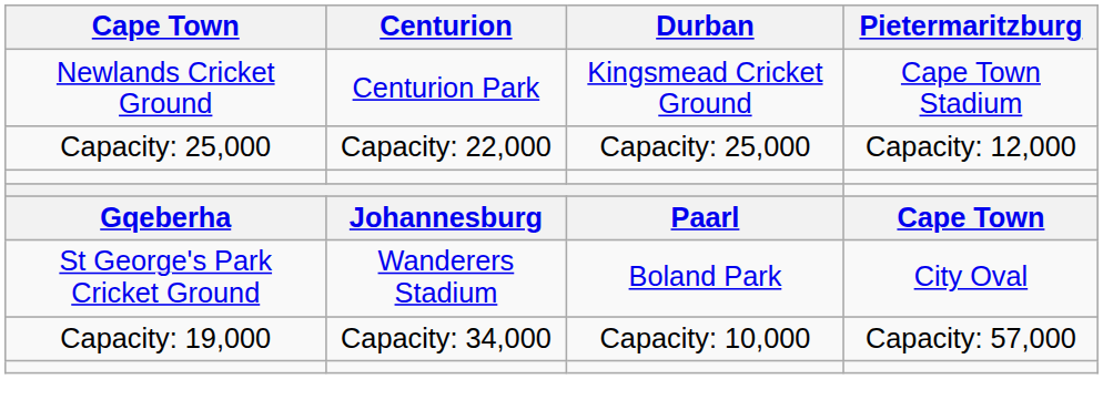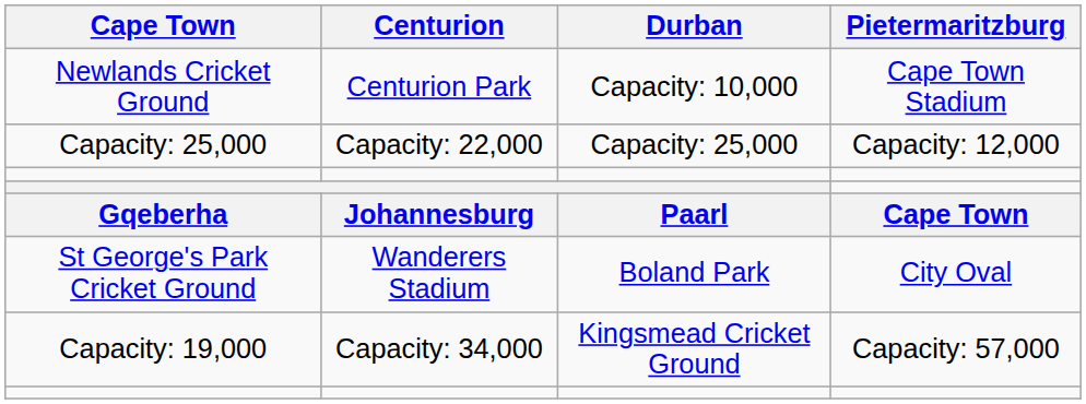 <table class="wikitable" style="text-align:center;margin:auto">
 <tr>
 <th><a href='#'>Cape Town</a></th>
 <th><a href='#'>Centurion</a></th>
 <th><a href='#'>Durban</a></th>
 <th><a href='#'>Pietermaritzburg</a></th>
 </tr>
 <tr>
 <td><a href='#'>Newlands Cricket Ground</a></td>
 <td><a href='#'>Centurion Park</a></td>
-<td><a href='#'>Kingsmead Cricket Ground</a></td>
+<td>Capacity: 10,000</td>
 <td><a href='#'>Cape Town Stadium</a></td>
 </tr>
 <tr>
 <td>Capacity: 25,000</td>
 <td>Capacity: 22,000</td>
 <td>Capacity: 25,000</td>
 <td>Capacity: 12,000</td>
 </tr>
 <tr>
 <td></td>
 <td></td>
 <td></td>
 <td></td>
 </tr>
 <tr>
 <th style="text-align:center;" colspan="3"></th>
 </tr>
 <tr>
 <th><a href='#'>Gqeberha</a></th>
 <th><a href='#'>Johannesburg</a></th>
 <th><a href='#'>Paarl</a></th>
 <th><a href='#'>Cape Town</a></th>
 </tr>
 <tr>
 <td><a href='#'>St George's Park Cricket Ground</a></td>
 <td><a href='#'>Wanderers Stadium</a></td>
 <td><a href='#'>Boland Park</a></td>
 <td><a href='#'>City Oval</a></td>
 </tr>
 <tr>
 <td>Capacity: 19,000</td>
 <td>Capacity: 34,000</td>
-<td>Capacity: 10,000</td>
+<td><a href='#'>Kingsmead Cricket Ground</a></td>
 <td>Capacity: 57,000</td>
 </tr>
 <tr>
 <td></td>
 <td></td>
 <td></td>
 <td></td>
 </tr>
 </table>
